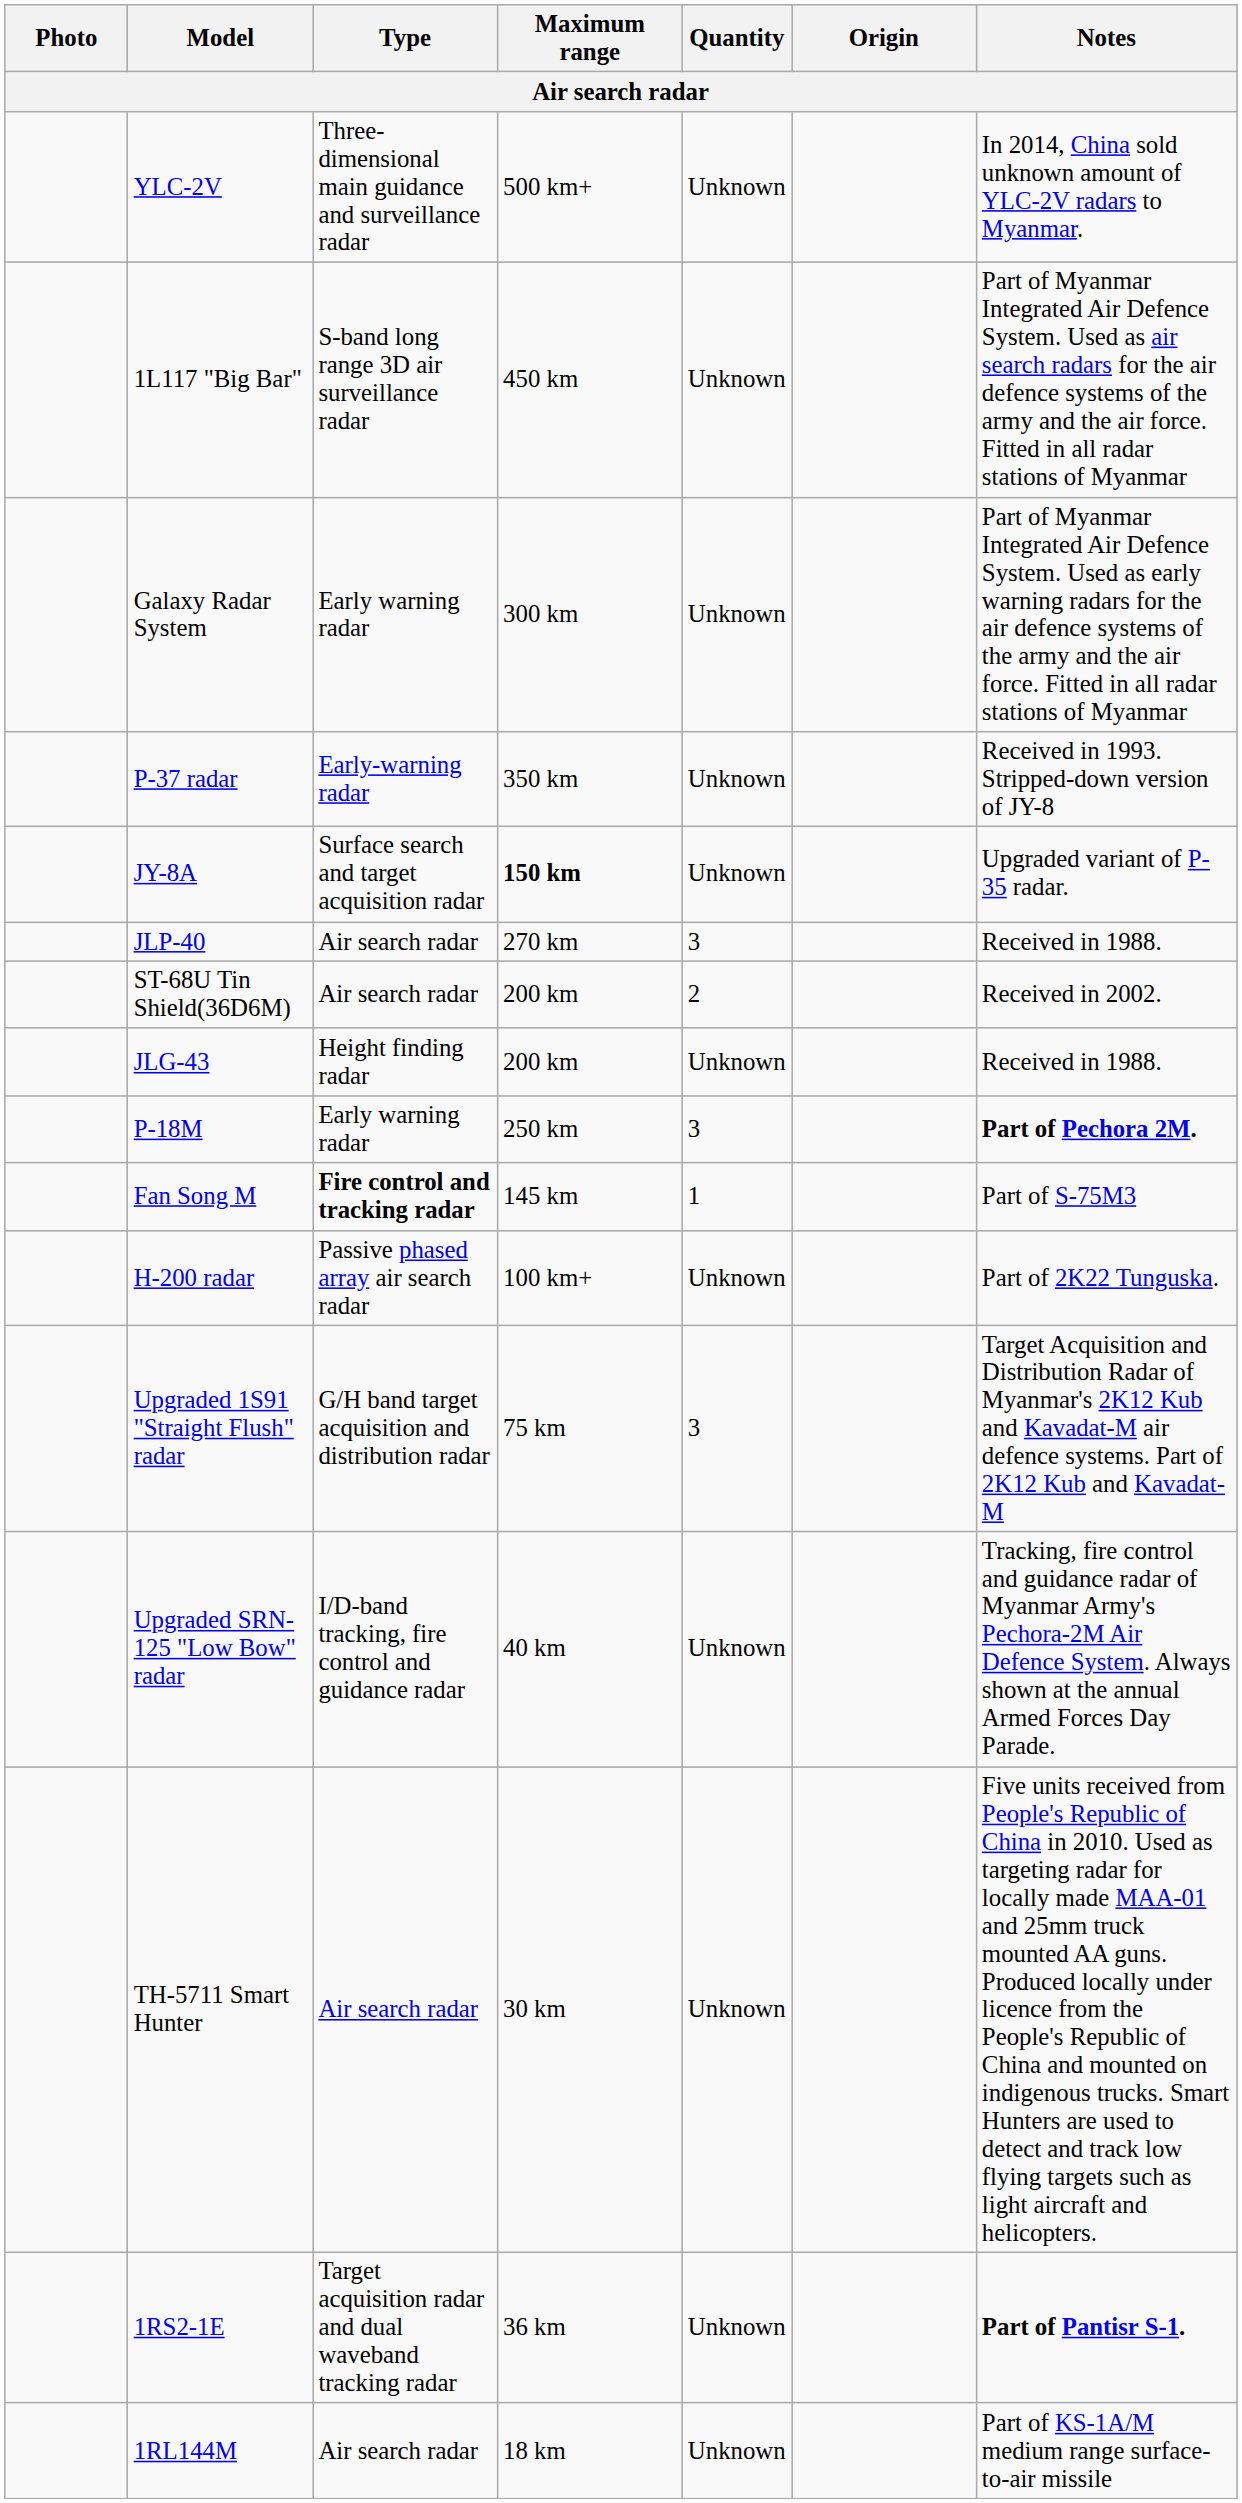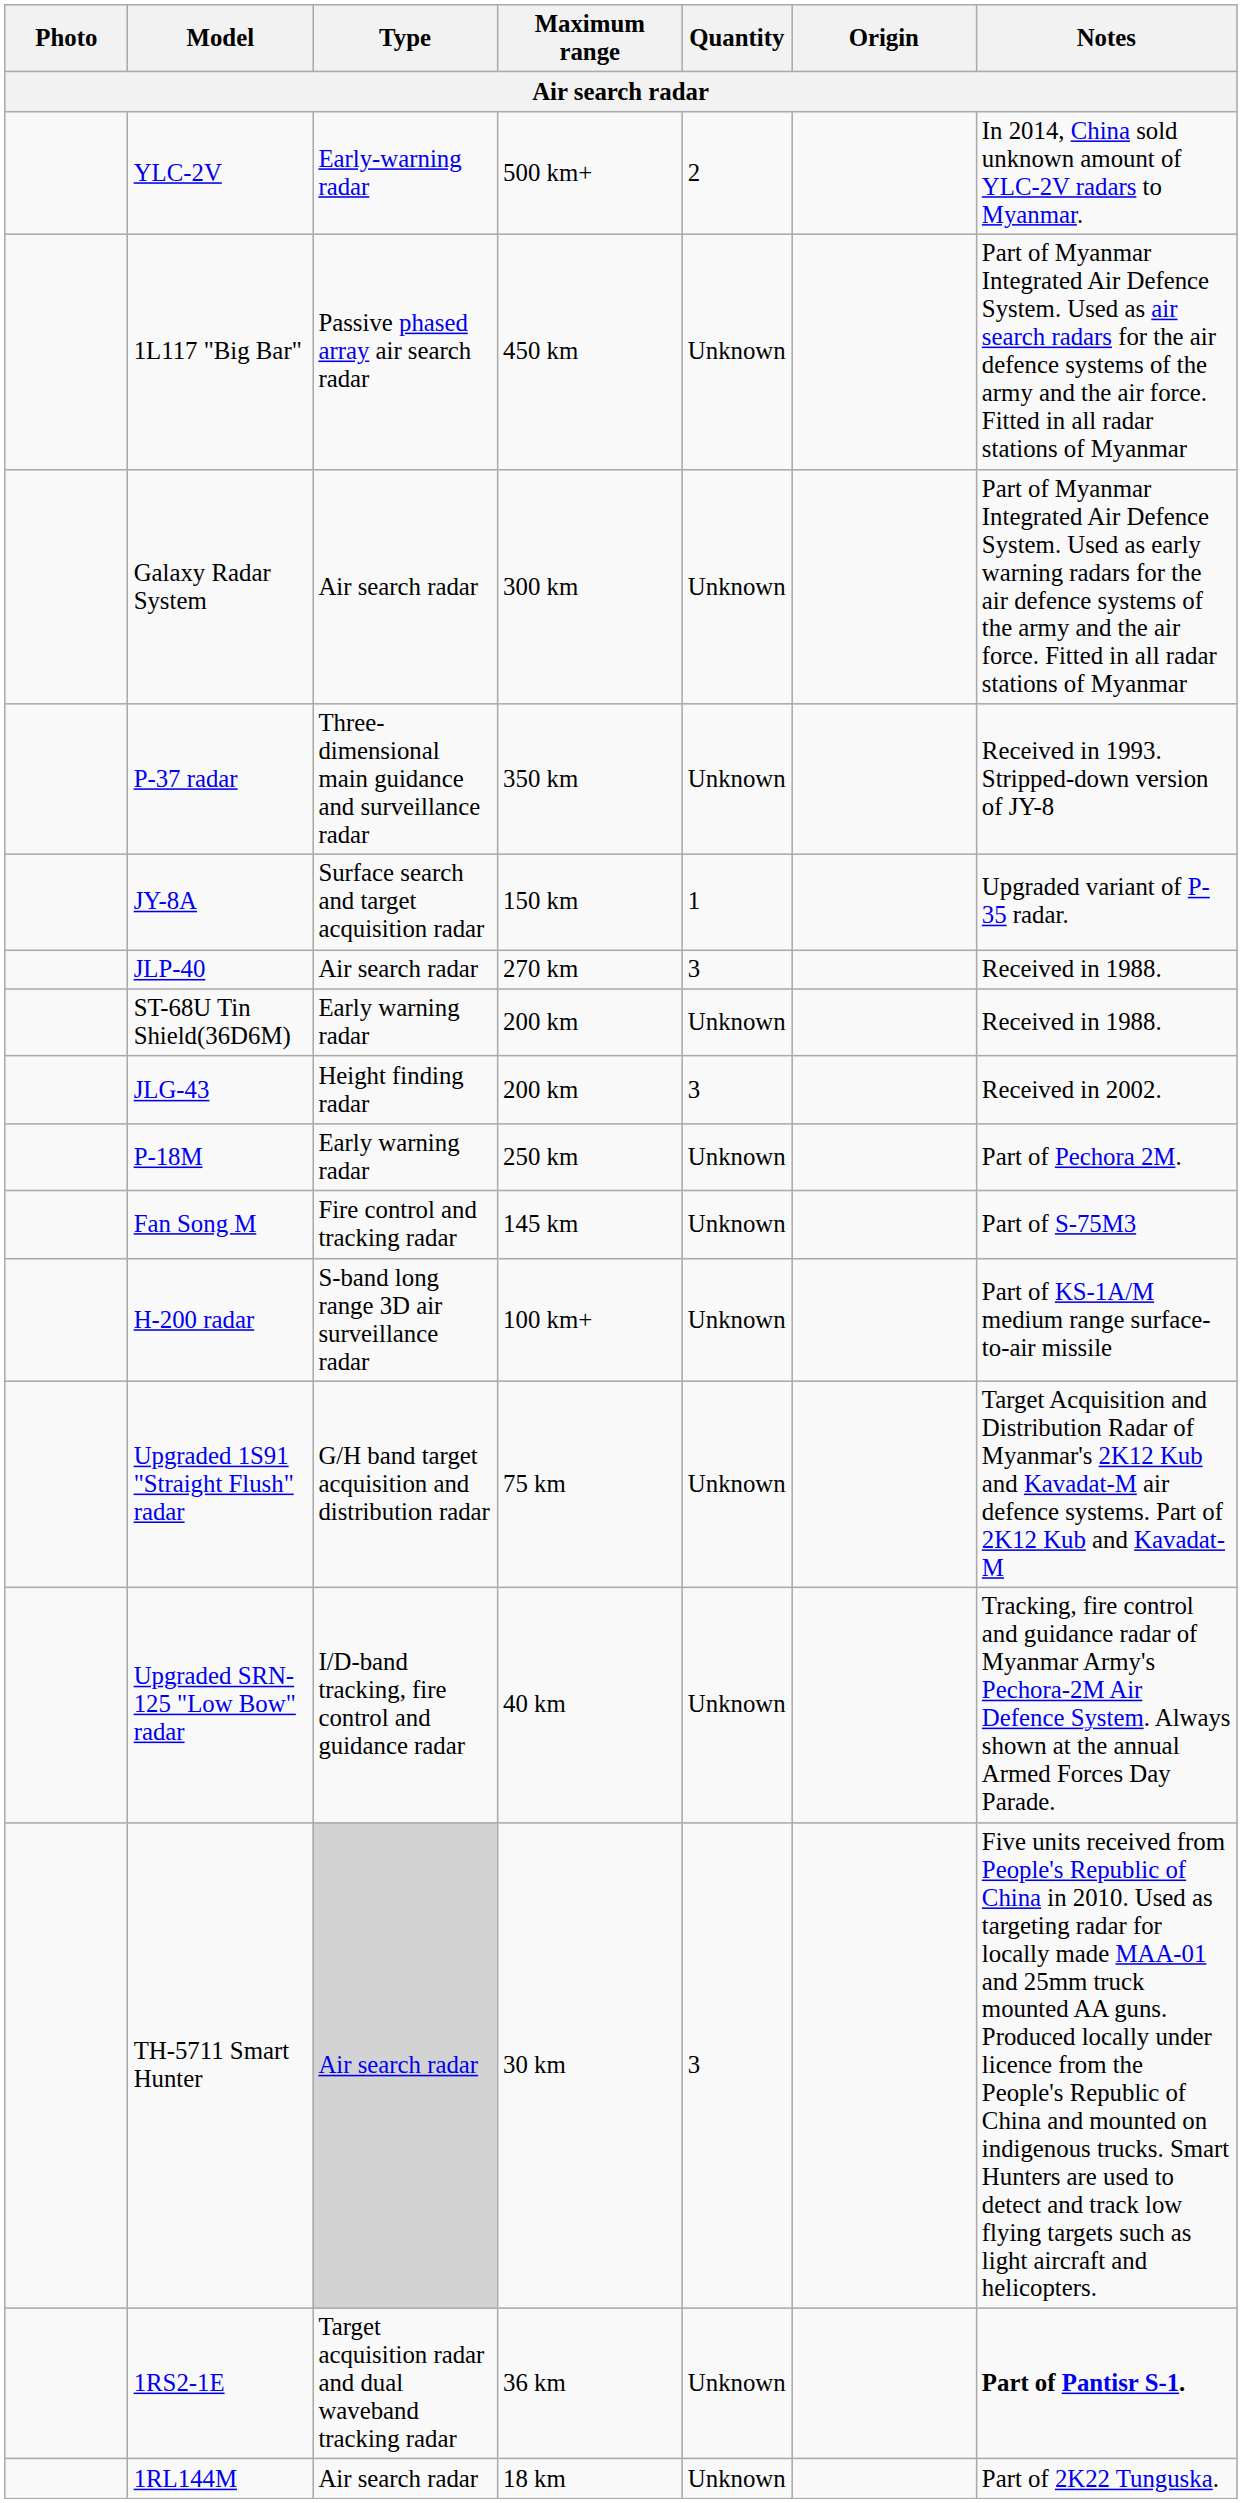 <table class="wikitable" style="width:90%;">
 <tr>
 <th width="10%">Photo</th>
 <th width="15%">Model</th>
 <th width="15%">Type</th>
 <th width="15%">Maximum range</th>
 <th width="5%">Quantity</th>
 <th width="15%">Origin</th>
 <th>Notes</th>
 </tr>
 <tr>
 <th colspan="8">Air search radar</th>
 </tr>
 <tr>
 <td></td>
 <td><a href='#'>YLC-2V</a></td>
-<td>Three-dimensional main guidance and surveillance radar</td>
+<td><a href='#'>Early-warning radar</a></td>
 <td>500 km+</td>
-<td>Unknown</td>
+<td>2</td>
 <td></td>
 <td>In 2014, <a href='#'>China</a> sold unknown amount of <a href='#'>YLC-2V radars</a> to <a href='#'>Myanmar</a>.</td>
 </tr>
 <tr>
 <td></td>
 <td>1L117 "Big Bar"</td>
-<td>S-band long range 3D air surveillance radar</td>
+<td>Passive <a href='#'>phased array</a> air search radar</td>
 <td>450 km</td>
 <td>Unknown</td>
 <td></td>
 <td>Part of Myanmar Integrated Air Defence System. Used as <a href='#'>air search radars</a> for the air defence systems of the army and the air force. Fitted in all radar stations of Myanmar</td>
 </tr>
 <tr>
 <td></td>
 <td>Galaxy Radar System</td>
-<td>Early warning radar</td>
+<td>Air search radar</td>
 <td>300 km</td>
 <td>Unknown</td>
 <td></td>
 <td>Part of Myanmar Integrated Air Defence System. Used as early warning radars for the air defence systems of the army and the air force. Fitted in all radar stations of Myanmar</td>
 </tr>
 <tr>
 <td></td>
 <td><a href='#'>P-37 radar</a></td>
-<td><a href='#'>Early-warning radar</a></td>
+<td>Three-dimensional main guidance and surveillance radar</td>
 <td>350 km</td>
 <td>Unknown</td>
 <td></td>
 <td>Received in 1993. Stripped-down version of JY-8</td>
 </tr>
 <tr>
 <td></td>
 <td><a href='#'>JY-8A</a></td>
 <td>Surface search and target acquisition radar</td>
-<td><strong>150 km</strong></td>
-<td>Unknown</td>
+<td>150 km</td>
+<td>1</td>
 <td></td>
 <td>Upgraded variant of <a href='#'>P-35</a> radar.</td>
 </tr>
 <tr>
 <td></td>
 <td><a href='#'>JLP-40</a></td>
 <td>Air search radar</td>
 <td>270 km</td>
 <td>3</td>
 <td></td>
 <td>Received in 1988.</td>
 </tr>
 <tr>
 <td></td>
 <td>ST-68U Tin Shield(36D6M)</td>
-<td>Air search radar</td>
-<td>200 km</td>
-<td>2</td>
-<td></td>
-<td>Received in 2002.</td>
-</tr>
-<tr>
-<td></td>
-<td><a href='#'>JLG-43</a></td>
-<td>Height finding radar</td>
+<td>Early warning radar</td>
 <td>200 km</td>
 <td>Unknown</td>
 <td></td>
 <td>Received in 1988.</td>
 </tr>
 <tr>
 <td></td>
+<td><a href='#'>JLG-43</a></td>
+<td>Height finding radar</td>
+<td>200 km</td>
+<td>3</td>
+<td></td>
+<td>Received in 2002.</td>
+</tr>
+<tr>
+<td></td>
 <td><a href='#'>P-18M</a></td>
 <td>Early warning radar</td>
 <td>250 km</td>
-<td>3</td>
+<td>Unknown</td>
 <td></td>
-<td><strong>Part of <a href='#'>Pechora 2M</a>.</strong></td>
+<td>Part of <a href='#'>Pechora 2M</a>.</td>
 </tr>
 <tr>
 <td></td>
 <td><a href='#'>Fan Song M</a></td>
-<td><strong>Fire control and tracking radar</strong></td>
+<td>Fire control and tracking radar</td>
 <td>145 km</td>
-<td>1</td>
+<td>Unknown</td>
 <td></td>
 <td>Part of <a href='#'>S-75M3</a></td>
 </tr>
 <tr>
 <td></td>
 <td><a href='#'>H-200 radar</a></td>
-<td>Passive <a href='#'>phased array</a> air search radar</td>
+<td>S-band long range 3D air surveillance radar</td>
 <td>100 km+</td>
 <td>Unknown</td>
 <td></td>
-<td>Part of <a href='#'>2K22 Tunguska</a>.</td>
+<td>Part of <a href='#'>KS-1A/M</a> medium range surface-to-air missile</td>
 </tr>
 <tr>
 <td></td>
 <td><a href='#'>Upgraded 1S91 "Straight Flush" radar</a></td>
 <td>G/H band target acquisition and distribution radar</td>
 <td>75 km</td>
-<td>3</td>
+<td>Unknown</td>
 <td></td>
 <td>Target Acquisition and Distribution Radar of Myanmar's <a href='#'>2K12 Kub</a> and <a href='#'>Kavadat-M</a> air defence systems. Part of <a href='#'>2K12 Kub</a> and <a href='#'>Kavadat-M</a></td>
 </tr>
 <tr>
 <td></td>
 <td><a href='#'>Upgraded SRN-125 "Low Bow" radar</a></td>
 <td>I/D-band tracking, fire control and guidance radar</td>
 <td>40 km</td>
 <td>Unknown</td>
 <td></td>
 <td>Tracking, fire control and guidance radar of Myanmar Army's <a href='#'>Pechora-2M Air Defence System</a>. Always shown at the annual Armed Forces Day Parade.</td>
 </tr>
 <tr>
 <td></td>
 <td>TH-5711 Smart Hunter</td>
-<td><a href='#'>Air search radar</a></td>
+<td style="background: lightgrey;"><a href='#'>Air search radar</a></td>
 <td>30 km</td>
-<td>Unknown</td>
+<td>3</td>
 <td></td>
 <td>Five units received from <a href='#'>People's Republic of China</a> in 2010. Used as targeting radar for locally made <a href='#'>MAA-01</a> and 25mm truck mounted AA guns. Produced locally under licence from the People's Republic of China and mounted on indigenous trucks. Smart Hunters are used to detect and track low flying targets such as light aircraft and helicopters.</td>
 </tr>
 <tr>
 <td></td>
 <td><a href='#'>1RS2-1E</a></td>
 <td>Target acquisition radar and dual waveband tracking radar</td>
 <td>36 km</td>
 <td>Unknown</td>
 <td></td>
 <td><strong>Part of <a href='#'>Pantisr S-1</a>.</strong></td>
 </tr>
 <tr>
 <td></td>
 <td><a href='#'>1RL144M</a></td>
 <td>Air search radar</td>
 <td>18 km</td>
 <td>Unknown</td>
 <td></td>
-<td>Part of <a href='#'>KS-1A/M</a> medium range surface-to-air missile</td>
+<td>Part of <a href='#'>2K22 Tunguska</a>.</td>
 </tr>
 <tr>
 </tr>
 </table>
